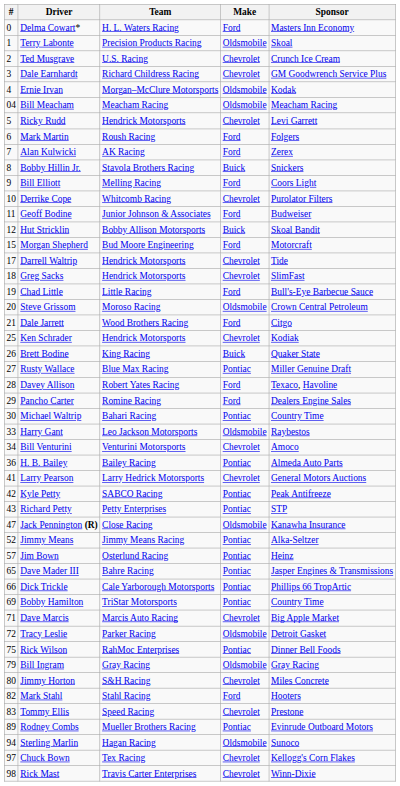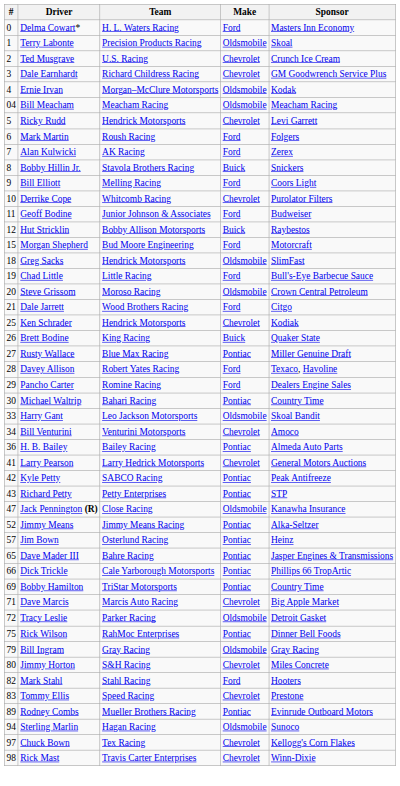 <table class="wikitable" style="font-size:95%">
 <tr>
 <th>#</th>
 <th>Driver</th>
 <th>Team</th>
 <th>Make</th>
 <th>Sponsor</th>
 </tr>
 <tr>
 <td>0</td>
 <td><a href='#'>Delma Cowart</a>*</td>
 <td><a href='#'>H. L. Waters Racing</a></td>
 <td><a href='#'>Ford</a></td>
 <td><a href='#'>Masters Inn Economy</a></td>
 </tr>
 <tr>
 <td>1</td>
 <td><a href='#'>Terry Labonte</a></td>
 <td><a href='#'>Precision Products Racing</a></td>
 <td><a href='#'>Oldsmobile</a></td>
 <td><a href='#'>Skoal</a></td>
 </tr>
 <tr>
 <td>2</td>
 <td><a href='#'>Ted Musgrave</a></td>
 <td><a href='#'>U.S. Racing</a></td>
 <td><a href='#'>Chevrolet</a></td>
 <td><a href='#'>Crunch Ice Cream</a></td>
 </tr>
 <tr>
 <td>3</td>
 <td><a href='#'>Dale Earnhardt</a></td>
 <td><a href='#'>Richard Childress Racing</a></td>
 <td><a href='#'>Chevrolet</a></td>
 <td><a href='#'>GM Goodwrench Service Plus</a></td>
 </tr>
 <tr>
 <td>4</td>
 <td><a href='#'>Ernie Irvan</a></td>
 <td><a href='#'>Morgan–McClure Motorsports</a></td>
 <td><a href='#'>Oldsmobile</a></td>
 <td><a href='#'>Kodak</a></td>
 </tr>
 <tr>
 <td>04</td>
 <td><a href='#'>Bill Meacham</a></td>
 <td><a href='#'>Meacham Racing</a></td>
 <td><a href='#'>Oldsmobile</a></td>
 <td><a href='#'>Meacham Racing</a></td>
 </tr>
 <tr>
 <td>5</td>
 <td><a href='#'>Ricky Rudd</a></td>
 <td><a href='#'>Hendrick Motorsports</a></td>
 <td><a href='#'>Chevrolet</a></td>
 <td><a href='#'>Levi Garrett</a></td>
 </tr>
 <tr>
 <td>6</td>
 <td><a href='#'>Mark Martin</a></td>
 <td><a href='#'>Roush Racing</a></td>
 <td><a href='#'>Ford</a></td>
 <td><a href='#'>Folgers</a></td>
 </tr>
 <tr>
 <td>7</td>
 <td><a href='#'>Alan Kulwicki</a></td>
 <td><a href='#'>AK Racing</a></td>
 <td><a href='#'>Ford</a></td>
 <td><a href='#'>Zerex</a></td>
 </tr>
 <tr>
 <td>8</td>
 <td><a href='#'>Bobby Hillin Jr.</a></td>
 <td><a href='#'>Stavola Brothers Racing</a></td>
 <td><a href='#'>Buick</a></td>
 <td><a href='#'>Snickers</a></td>
 </tr>
 <tr>
 <td>9</td>
 <td><a href='#'>Bill Elliott</a></td>
 <td><a href='#'>Melling Racing</a></td>
 <td><a href='#'>Ford</a></td>
 <td><a href='#'>Coors Light</a></td>
 </tr>
 <tr>
 <td>10</td>
 <td><a href='#'>Derrike Cope</a></td>
 <td><a href='#'>Whitcomb Racing</a></td>
 <td><a href='#'>Chevrolet</a></td>
 <td><a href='#'>Purolator Filters</a></td>
 </tr>
 <tr>
 <td>11</td>
 <td><a href='#'>Geoff Bodine</a></td>
 <td><a href='#'>Junior Johnson & Associates</a></td>
 <td><a href='#'>Ford</a></td>
 <td><a href='#'>Budweiser</a></td>
 </tr>
 <tr>
 <td>12</td>
 <td><a href='#'>Hut Stricklin</a></td>
 <td><a href='#'>Bobby Allison Motorsports</a></td>
 <td><a href='#'>Buick</a></td>
-<td><a href='#'>Skoal Bandit</a></td>
+<td><a href='#'>Raybestos</a></td>
 </tr>
 <tr>
 <td>15</td>
 <td><a href='#'>Morgan Shepherd</a></td>
 <td><a href='#'>Bud Moore Engineering</a></td>
 <td><a href='#'>Ford</a></td>
 <td><a href='#'>Motorcraft</a></td>
 </tr>
 <tr>
-<td>17</td>
-<td><a href='#'>Darrell Waltrip</a></td>
-<td><a href='#'>Hendrick Motorsports</a></td>
-<td><a href='#'>Chevrolet</a></td>
-<td><a href='#'>Tide</a></td>
-</tr>
-<tr>
 <td>18</td>
 <td><a href='#'>Greg Sacks</a></td>
 <td><a href='#'>Hendrick Motorsports</a></td>
-<td><a href='#'>Chevrolet</a></td>
+<td><a href='#'>Oldsmobile</a></td>
 <td><a href='#'>SlimFast</a></td>
 </tr>
 <tr>
 <td>19</td>
 <td><a href='#'>Chad Little</a></td>
 <td><a href='#'>Little Racing</a></td>
 <td><a href='#'>Ford</a></td>
 <td><a href='#'>Bull's-Eye Barbecue Sauce</a></td>
 </tr>
 <tr>
 <td>20</td>
 <td><a href='#'>Steve Grissom</a></td>
 <td><a href='#'>Moroso Racing</a></td>
 <td><a href='#'>Oldsmobile</a></td>
 <td><a href='#'>Crown Central Petroleum</a></td>
 </tr>
 <tr>
 <td>21</td>
 <td><a href='#'>Dale Jarrett</a></td>
 <td><a href='#'>Wood Brothers Racing</a></td>
 <td><a href='#'>Ford</a></td>
 <td><a href='#'>Citgo</a></td>
 </tr>
 <tr>
 <td>25</td>
 <td><a href='#'>Ken Schrader</a></td>
 <td><a href='#'>Hendrick Motorsports</a></td>
 <td><a href='#'>Chevrolet</a></td>
 <td><a href='#'>Kodiak</a></td>
 </tr>
 <tr>
 <td>26</td>
 <td><a href='#'>Brett Bodine</a></td>
 <td><a href='#'>King Racing</a></td>
 <td><a href='#'>Buick</a></td>
 <td><a href='#'>Quaker State</a></td>
 </tr>
 <tr>
 <td>27</td>
 <td><a href='#'>Rusty Wallace</a></td>
 <td><a href='#'>Blue Max Racing</a></td>
 <td><a href='#'>Pontiac</a></td>
 <td><a href='#'>Miller Genuine Draft</a></td>
 </tr>
 <tr>
 <td>28</td>
 <td><a href='#'>Davey Allison</a></td>
 <td><a href='#'>Robert Yates Racing</a></td>
 <td><a href='#'>Ford</a></td>
 <td><a href='#'>Texaco</a>, <a href='#'>Havoline</a></td>
 </tr>
 <tr>
 <td>29</td>
 <td><a href='#'>Pancho Carter</a></td>
 <td><a href='#'>Romine Racing</a></td>
 <td><a href='#'>Ford</a></td>
 <td><a href='#'>Dealers Engine Sales</a></td>
 </tr>
 <tr>
 <td>30</td>
 <td><a href='#'>Michael Waltrip</a></td>
 <td><a href='#'>Bahari Racing</a></td>
 <td><a href='#'>Pontiac</a></td>
 <td><a href='#'>Country Time</a></td>
 </tr>
 <tr>
 <td>33</td>
 <td><a href='#'>Harry Gant</a></td>
 <td><a href='#'>Leo Jackson Motorsports</a></td>
 <td><a href='#'>Oldsmobile</a></td>
-<td><a href='#'>Raybestos</a></td>
+<td><a href='#'>Skoal Bandit</a></td>
 </tr>
 <tr>
 <td>34</td>
 <td><a href='#'>Bill Venturini</a></td>
 <td><a href='#'>Venturini Motorsports</a></td>
 <td><a href='#'>Chevrolet</a></td>
 <td><a href='#'>Amoco</a></td>
 </tr>
 <tr>
 <td>36</td>
 <td><a href='#'>H. B. Bailey</a></td>
 <td><a href='#'>Bailey Racing</a></td>
 <td><a href='#'>Pontiac</a></td>
 <td><a href='#'>Almeda Auto Parts</a></td>
 </tr>
 <tr>
 <td>41</td>
 <td><a href='#'>Larry Pearson</a></td>
 <td><a href='#'>Larry Hedrick Motorsports</a></td>
 <td><a href='#'>Chevrolet</a></td>
 <td><a href='#'>General Motors Auctions</a></td>
 </tr>
 <tr>
 <td>42</td>
 <td><a href='#'>Kyle Petty</a></td>
 <td><a href='#'>SABCO Racing</a></td>
 <td><a href='#'>Pontiac</a></td>
 <td><a href='#'>Peak Antifreeze</a></td>
 </tr>
 <tr>
 <td>43</td>
 <td><a href='#'>Richard Petty</a></td>
 <td><a href='#'>Petty Enterprises</a></td>
 <td><a href='#'>Pontiac</a></td>
 <td><a href='#'>STP</a></td>
 </tr>
 <tr>
 <td>47</td>
 <td><a href='#'>Jack Pennington</a> <strong>(R)</strong></td>
 <td><a href='#'>Close Racing</a></td>
 <td><a href='#'>Oldsmobile</a></td>
 <td><a href='#'>Kanawha Insurance</a></td>
 </tr>
 <tr>
 <td>52</td>
 <td><a href='#'>Jimmy Means</a></td>
 <td><a href='#'>Jimmy Means Racing</a></td>
 <td><a href='#'>Pontiac</a></td>
 <td><a href='#'>Alka-Seltzer</a></td>
 </tr>
 <tr>
 <td>57</td>
 <td><a href='#'>Jim Bown</a></td>
 <td><a href='#'>Osterlund Racing</a></td>
 <td><a href='#'>Pontiac</a></td>
 <td><a href='#'>Heinz</a></td>
 </tr>
 <tr>
 <td>65</td>
 <td><a href='#'>Dave Mader III</a></td>
 <td><a href='#'>Bahre Racing</a></td>
 <td><a href='#'>Pontiac</a></td>
 <td><a href='#'>Jasper Engines & Transmissions</a></td>
 </tr>
 <tr>
 <td>66</td>
 <td><a href='#'>Dick Trickle</a></td>
 <td><a href='#'>Cale Yarborough Motorsports</a></td>
 <td><a href='#'>Pontiac</a></td>
 <td><a href='#'>Phillips 66 TropArtic</a></td>
 </tr>
 <tr>
 <td>69</td>
 <td><a href='#'>Bobby Hamilton</a></td>
 <td><a href='#'>TriStar Motorsports</a></td>
 <td><a href='#'>Pontiac</a></td>
 <td><a href='#'>Country Time</a></td>
 </tr>
 <tr>
 <td>71</td>
 <td><a href='#'>Dave Marcis</a></td>
 <td><a href='#'>Marcis Auto Racing</a></td>
 <td><a href='#'>Chevrolet</a></td>
 <td><a href='#'>Big Apple Market</a></td>
 </tr>
 <tr>
 <td>72</td>
 <td><a href='#'>Tracy Leslie</a></td>
 <td><a href='#'>Parker Racing</a></td>
 <td><a href='#'>Oldsmobile</a></td>
 <td><a href='#'>Detroit Gasket</a></td>
 </tr>
 <tr>
 <td>75</td>
 <td><a href='#'>Rick Wilson</a></td>
 <td><a href='#'>RahMoc Enterprises</a></td>
 <td><a href='#'>Pontiac</a></td>
 <td><a href='#'>Dinner Bell Foods</a></td>
 </tr>
 <tr>
 <td>79</td>
 <td><a href='#'>Bill Ingram</a></td>
 <td><a href='#'>Gray Racing</a></td>
 <td><a href='#'>Oldsmobile</a></td>
 <td><a href='#'>Gray Racing</a></td>
 </tr>
 <tr>
 <td>80</td>
 <td><a href='#'>Jimmy Horton</a></td>
 <td><a href='#'>S&H Racing</a></td>
 <td><a href='#'>Chevrolet</a></td>
 <td><a href='#'>Miles Concrete</a></td>
 </tr>
 <tr>
 <td>82</td>
 <td><a href='#'>Mark Stahl</a></td>
 <td><a href='#'>Stahl Racing</a></td>
 <td><a href='#'>Ford</a></td>
 <td><a href='#'>Hooters</a></td>
 </tr>
 <tr>
 <td>83</td>
 <td><a href='#'>Tommy Ellis</a></td>
 <td><a href='#'>Speed Racing</a></td>
 <td><a href='#'>Chevrolet</a></td>
 <td><a href='#'>Prestone</a></td>
 </tr>
 <tr>
 <td>89</td>
 <td><a href='#'>Rodney Combs</a></td>
 <td><a href='#'>Mueller Brothers Racing</a></td>
 <td><a href='#'>Pontiac</a></td>
 <td><a href='#'>Evinrude Outboard Motors</a></td>
 </tr>
 <tr>
 <td>94</td>
 <td><a href='#'>Sterling Marlin</a></td>
 <td><a href='#'>Hagan Racing</a></td>
 <td><a href='#'>Oldsmobile</a></td>
 <td><a href='#'>Sunoco</a></td>
 </tr>
 <tr>
 <td>97</td>
 <td><a href='#'>Chuck Bown</a></td>
 <td><a href='#'>Tex Racing</a></td>
 <td><a href='#'>Chevrolet</a></td>
 <td><a href='#'>Kellogg's Corn Flakes</a></td>
 </tr>
 <tr>
 <td>98</td>
 <td><a href='#'>Rick Mast</a></td>
 <td><a href='#'>Travis Carter Enterprises</a></td>
 <td><a href='#'>Chevrolet</a></td>
 <td><a href='#'>Winn-Dixie</a></td>
 </tr>
 </table>
